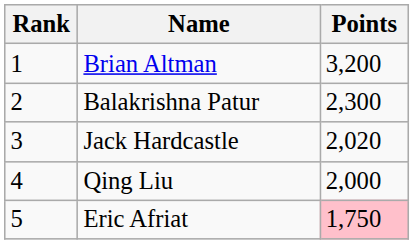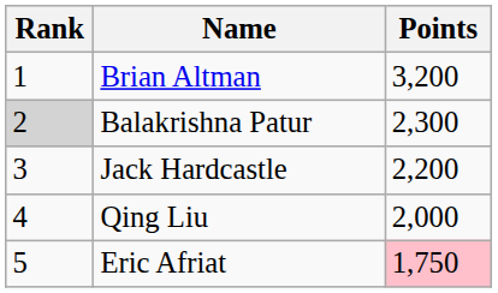 <table class="wikitable">
 <tr>
 <th style="width:40px;">Rank</th>
 <th style="width:150px;">Name</th>
 <th style="width:50px;">Points</th>
 </tr>
 <tr>
 <td>1</td>
 <td> <a href='#'>Brian Altman</a></td>
 <td>3,200</td>
 </tr>
 <tr>
-<td>2</td>
+<td style="background: lightgrey;">2</td>
 <td> Balakrishna Patur</td>
 <td>2,300</td>
 </tr>
 <tr>
 <td>3</td>
 <td> Jack Hardcastle</td>
-<td>2,020</td>
+<td>2,200</td>
 </tr>
 <tr>
 <td>4</td>
 <td> Qing Liu</td>
 <td>2,000</td>
 </tr>
 <tr>
 <td>5</td>
 <td> Eric Afriat</td>
 <td style="background: pink;">1,750</td>
 </tr>
 </table>
